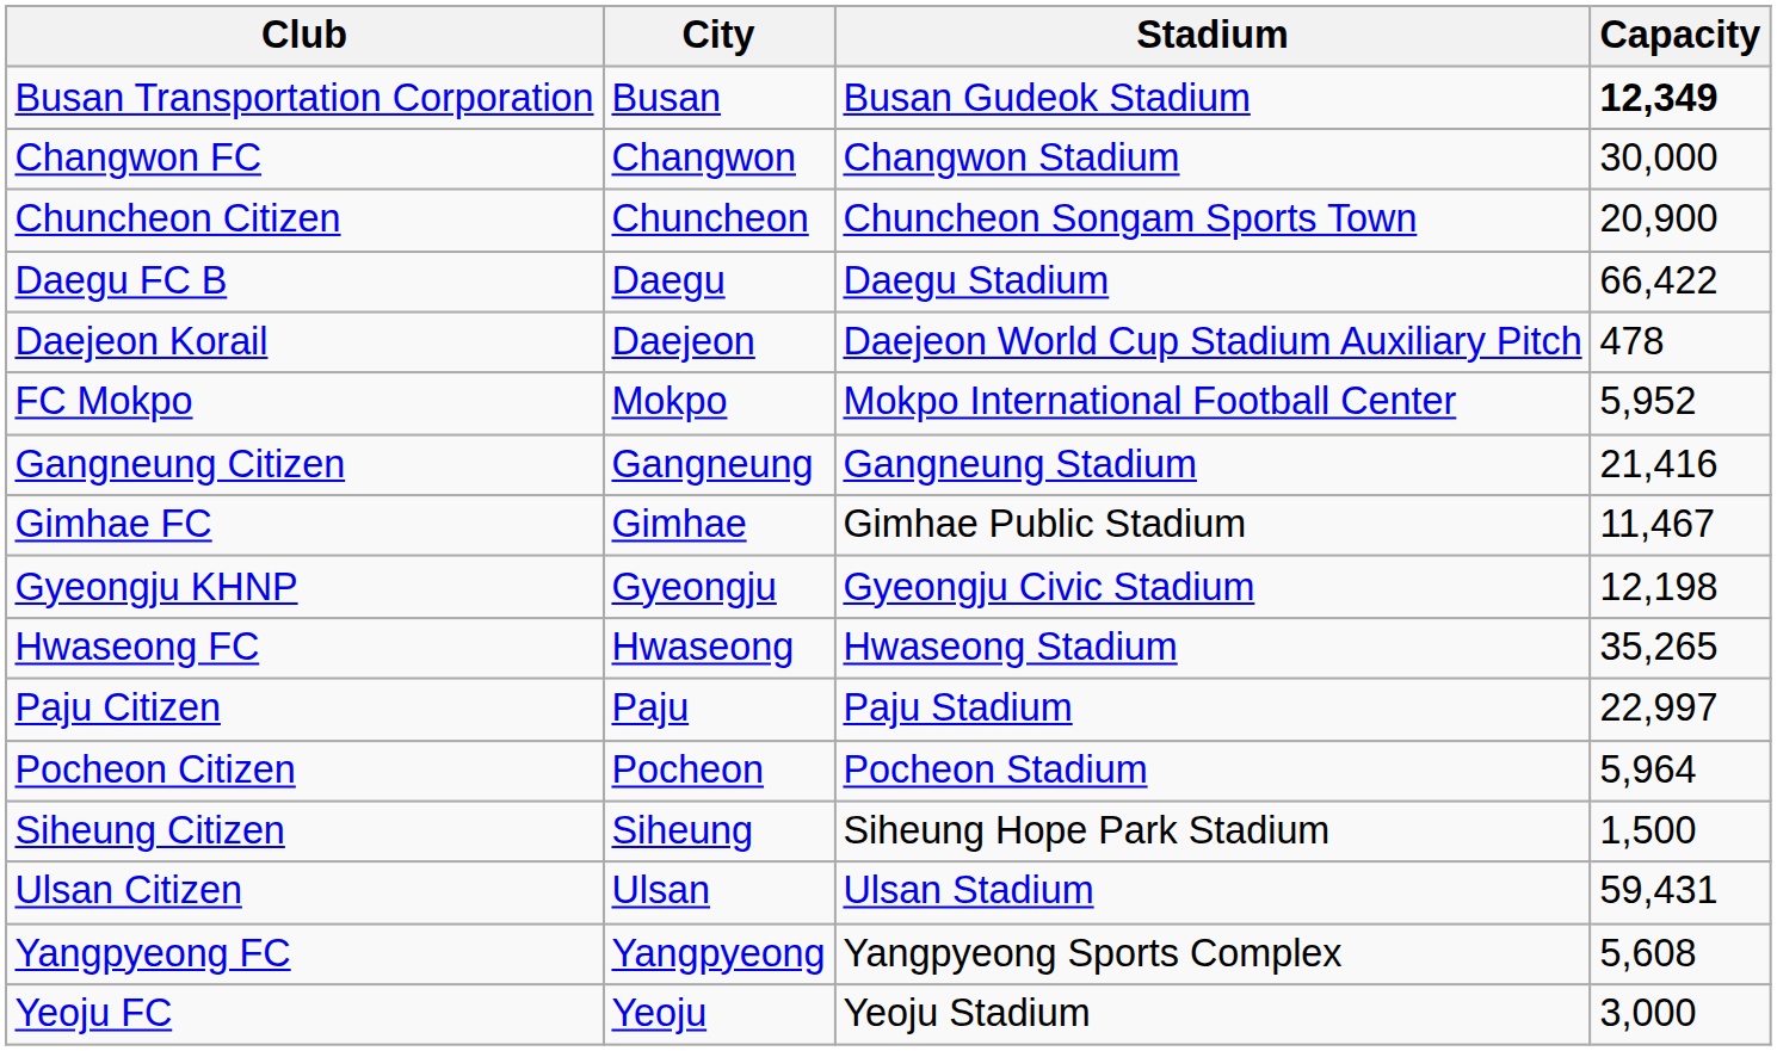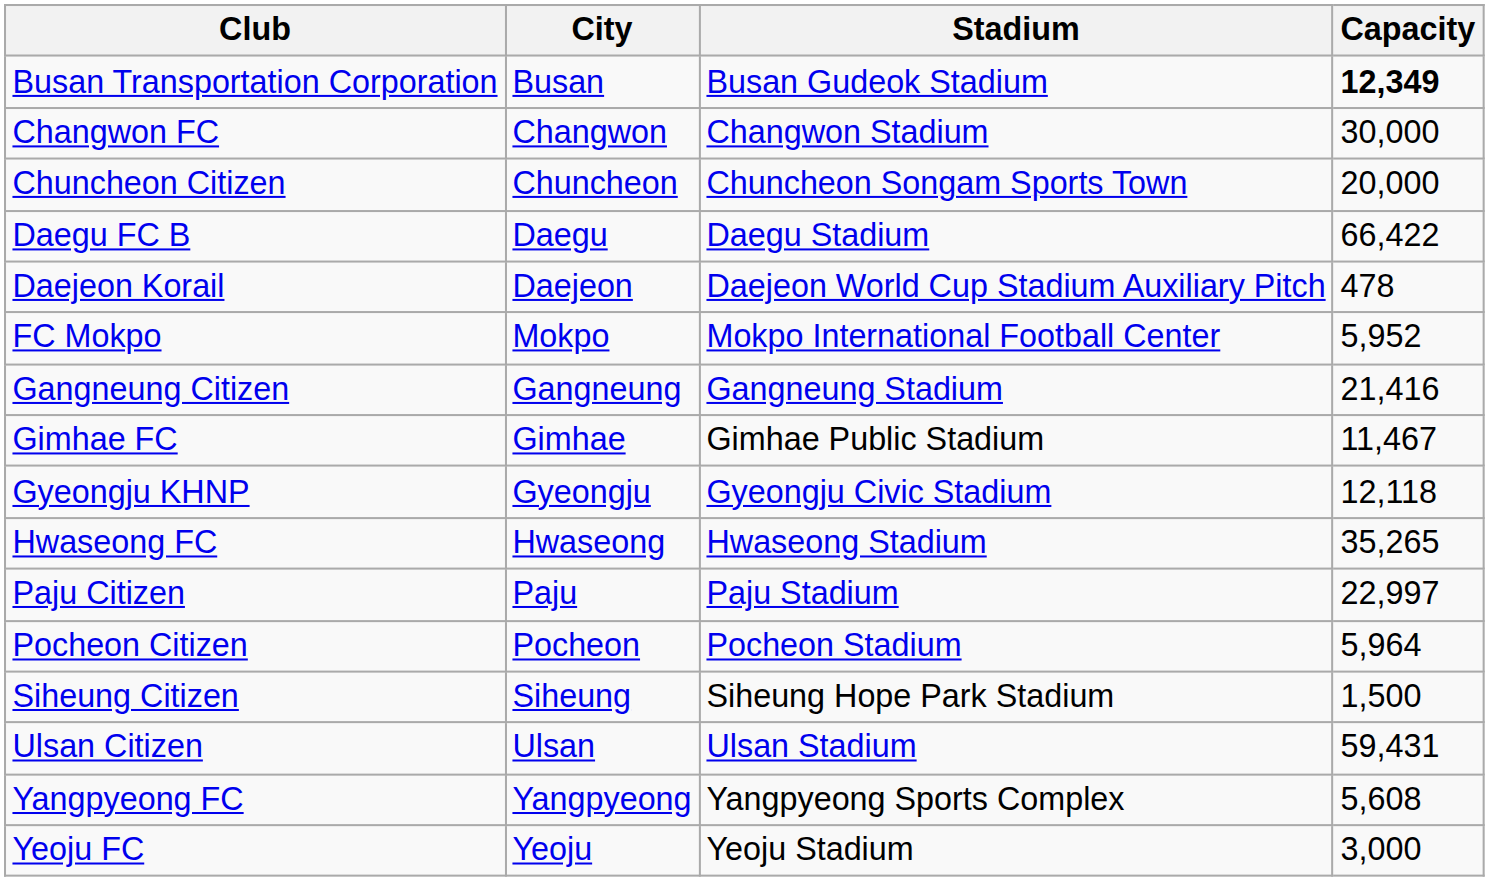 <table class="wikitable sortable" style="text-align: left;">
 <tr>
 <th>Club</th>
 <th>City</th>
 <th>Stadium</th>
 <th>Capacity</th>
 </tr>
 <tr>
 <td><a href='#'>Busan Transportation Corporation</a></td>
 <td><a href='#'>Busan</a></td>
 <td><a href='#'>Busan Gudeok Stadium</a></td>
 <td><strong>12,349</strong></td>
 </tr>
 <tr>
 <td><a href='#'>Changwon FC</a></td>
 <td><a href='#'>Changwon</a></td>
 <td><a href='#'>Changwon Stadium</a></td>
 <td>30,000</td>
 </tr>
 <tr>
 <td><a href='#'>Chuncheon Citizen</a></td>
 <td><a href='#'>Chuncheon</a></td>
 <td><a href='#'>Chuncheon Songam Sports Town</a></td>
-<td>20,900</td>
+<td>20,000</td>
 </tr>
 <tr>
 <td><a href='#'>Daegu FC B</a></td>
 <td><a href='#'>Daegu</a></td>
 <td><a href='#'>Daegu Stadium</a></td>
 <td>66,422</td>
 </tr>
 <tr>
 <td><a href='#'>Daejeon Korail</a></td>
 <td><a href='#'>Daejeon</a></td>
 <td><a href='#'>Daejeon World Cup Stadium Auxiliary Pitch</a></td>
 <td>478</td>
 </tr>
 <tr>
 <td><a href='#'>FC Mokpo</a></td>
 <td><a href='#'>Mokpo</a></td>
 <td><a href='#'>Mokpo International Football Center</a></td>
 <td>5,952</td>
 </tr>
 <tr>
 <td><a href='#'>Gangneung Citizen</a></td>
 <td><a href='#'>Gangneung</a></td>
 <td><a href='#'>Gangneung Stadium</a></td>
 <td>21,416</td>
 </tr>
 <tr>
 <td><a href='#'>Gimhae FC</a></td>
 <td><a href='#'>Gimhae</a></td>
 <td>Gimhae Public Stadium</td>
 <td>11,467</td>
 </tr>
 <tr>
 <td><a href='#'>Gyeongju KHNP</a></td>
 <td><a href='#'>Gyeongju</a></td>
 <td><a href='#'>Gyeongju Civic Stadium</a></td>
-<td>12,198</td>
+<td>12,118</td>
 </tr>
 <tr>
 <td><a href='#'>Hwaseong FC</a></td>
 <td><a href='#'>Hwaseong</a></td>
 <td><a href='#'>Hwaseong Stadium</a></td>
 <td>35,265</td>
 </tr>
 <tr>
 <td><a href='#'>Paju Citizen</a></td>
 <td><a href='#'>Paju</a></td>
 <td><a href='#'>Paju Stadium</a></td>
 <td>22,997</td>
 </tr>
 <tr>
 <td><a href='#'>Pocheon Citizen</a></td>
 <td><a href='#'>Pocheon</a></td>
 <td><a href='#'>Pocheon Stadium</a></td>
 <td>5,964</td>
 </tr>
 <tr>
 <td><a href='#'>Siheung Citizen</a></td>
 <td><a href='#'>Siheung</a></td>
 <td>Siheung Hope Park Stadium</td>
 <td>1,500</td>
 </tr>
 <tr>
 <td><a href='#'>Ulsan Citizen</a></td>
 <td><a href='#'>Ulsan</a></td>
 <td><a href='#'>Ulsan Stadium</a></td>
 <td>59,431</td>
 </tr>
 <tr>
 <td><a href='#'>Yangpyeong FC</a></td>
 <td><a href='#'>Yangpyeong</a></td>
 <td>Yangpyeong Sports Complex</td>
 <td>5,608</td>
 </tr>
 <tr>
 <td><a href='#'>Yeoju FC</a></td>
 <td><a href='#'>Yeoju</a></td>
 <td>Yeoju Stadium</td>
 <td>3,000</td>
 </tr>
 </table>
